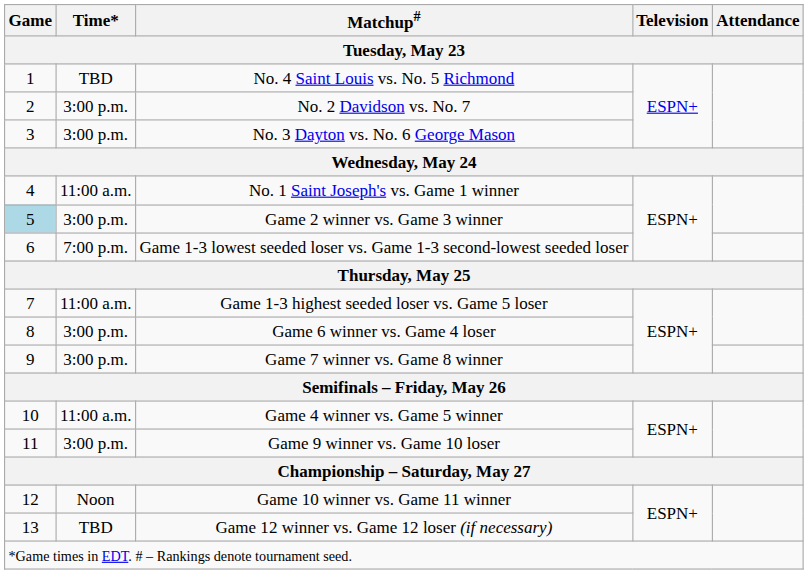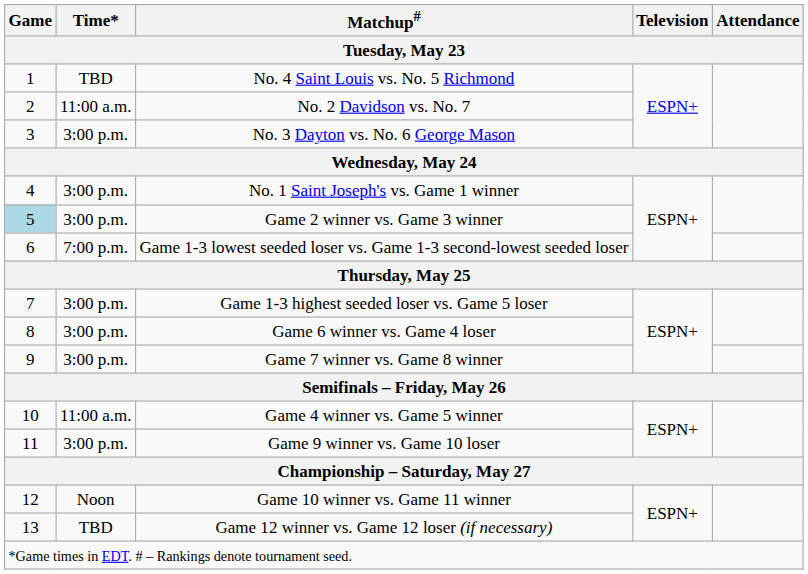 <table class="wikitable" style="font-size: 95%">
 <tr align="center">
 <th>Game</th>
 <th>Time*</th>
 <th>Matchup<sup>#</sup></th>
 <th>Television</th>
 <th>Attendance</th>
 </tr>
 <tr>
 <th colspan=7>Tuesday, May 23</th>
 </tr>
 <tr>
 <td style="text-align:center;">1</td>
 <td style="text-align:center;">TBD</td>
 <td style="text-align:center;">No. 4 <a href='#'>Saint Louis</a> vs. No. 5 <a href='#'>Richmond</a></td>
 <td rowspan=3 style="text-align:center;"><a href='#'>ESPN+</a></td>
 <td rowspan=3 style="text-align:center;"></td>
 </tr>
 <tr>
 <td style="text-align:center;">2</td>
-<td style="text-align:center;">3:00 p.m.</td>
+<td style="text-align:center;">11:00 a.m.</td>
 <td style="text-align:center;">No. 2 <a href='#'>Davidson</a> vs. No. 7 </td>
 </tr>
 <tr>
 <td style="text-align:center;">3</td>
 <td style="text-align:center;">3:00 p.m.</td>
 <td style="text-align:center;">No. 3 <a href='#'>Dayton</a> vs. No. 6 <a href='#'>George Mason</a></td>
 </tr>
 <tr>
 <th colspan=7>Wednesday, May 24</th>
 </tr>
 <tr>
 <td style="text-align:center;">4</td>
-<td style="text-align:center;">11:00 a.m.</td>
+<td style="text-align:center;">3:00 p.m.</td>
 <td style="text-align:center;">No. 1 <a href='#'>Saint Joseph's</a> vs. Game 1 winner</td>
 <td rowspan=3 style="text-align:center;">ESPN+</td>
 <td rowspan=2 style="text-align:center;"></td>
 </tr>
 <tr>
 <td style="background: lightblue; text-align:center;">5</td>
 <td style="text-align:center;">3:00 p.m.</td>
 <td style="text-align:center;">Game 2 winner vs. Game 3 winner</td>
 </tr>
 <tr>
 <td style="text-align:center;">6</td>
 <td style="text-align:center;">7:00 p.m.</td>
 <td style="text-align:center;">Game 1-3 lowest seeded loser vs. Game 1-3 second-lowest seeded loser</td>
 </tr>
 <tr>
 <th colspan=7>Thursday, May 25</th>
 </tr>
 <tr>
 <td style="text-align:center;">7</td>
-<td style="text-align:center;">11:00 a.m.</td>
+<td style="text-align:center;">3:00 p.m.</td>
 <td style="text-align:center;">Game 1-3 highest seeded loser vs. Game 5 loser</td>
 <td rowspan=3 style="text-align:center;">ESPN+</td>
 <td rowspan=2 style="text-align:center;"></td>
 </tr>
 <tr>
 <td style="text-align:center;">8</td>
 <td style="text-align:center;">3:00 p.m.</td>
 <td style="text-align:center;">Game 6 winner vs. Game 4 loser</td>
 </tr>
 <tr>
 <td style="text-align:center;">9</td>
 <td style="text-align:center;">3:00 p.m.</td>
 <td style="text-align:center;">Game 7 winner vs. Game 8 winner</td>
 </tr>
 <tr>
 <th colspan=7>Semifinals – Friday, May 26</th>
 </tr>
 <tr>
 <td style="text-align:center;">10</td>
 <td style="text-align:center;">11:00 a.m.</td>
 <td style="text-align:center;">Game 4 winner vs. Game 5 winner</td>
 <td rowspan=2 style="text-align:center;">ESPN+</td>
 <td rowspan=2 style="text-align:center;"></td>
 </tr>
 <tr>
 <td style="text-align:center;">11</td>
 <td style="text-align:center;">3:00 p.m.</td>
 <td style="text-align:center;">Game 9 winner vs. Game 10 loser</td>
 </tr>
 <tr>
 <th colspan=7>Championship – Saturday, May 27</th>
 </tr>
 <tr>
 <td style="text-align:center;">12</td>
 <td style="text-align:center;">Noon</td>
 <td style="text-align:center;">Game 10 winner vs. Game 11 winner</td>
 <td rowspan=2 style="text-align:center;">ESPN+</td>
 <td rowspan=2 style="text-align:center;"></td>
 </tr>
 <tr>
 <td style="text-align:center;">13</td>
 <td style="text-align:center;">TBD</td>
 <td style="text-align:center;">Game 12 winner vs. Game 12 loser <em>(if necessary)</em></td>
 </tr>
 <tr>
 <td colspan=7><small>*Game times in <a href='#'>EDT</a>. # – Rankings denote tournament seed.</small></td>
 </tr>
 </table>
